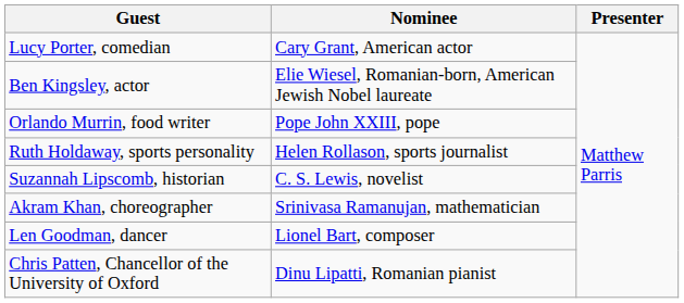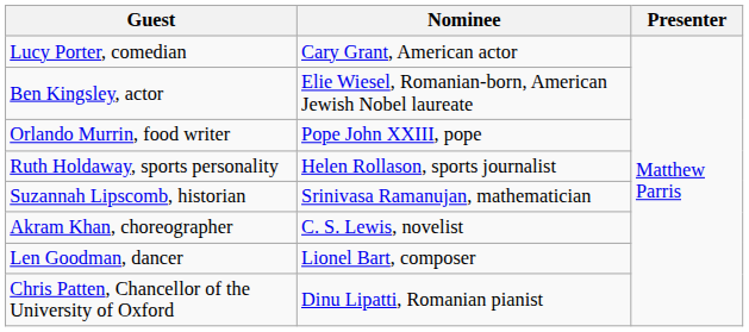 <table class="wikitable">
 <tr>
 <th>Guest</th>
 <th>Nominee</th>
 <th>Presenter</th>
 </tr>
 <tr>
 <td><a href='#'>Lucy Porter</a>, comedian</td>
 <td><a href='#'>Cary Grant</a>, American actor</td>
 <td rowspan=8><a href='#'>Matthew Parris</a></td>
 </tr>
 <tr>
 <td><a href='#'>Ben Kingsley</a>, actor</td>
 <td><a href='#'>Elie Wiesel</a>, Romanian-born, American Jewish Nobel laureate</td>
 </tr>
 <tr>
 <td><a href='#'>Orlando Murrin</a>, food writer</td>
 <td><a href='#'>Pope John XXIII</a>, pope</td>
 </tr>
 <tr>
 <td><a href='#'>Ruth Holdaway</a>, sports personality</td>
 <td><a href='#'>Helen Rollason</a>, sports journalist</td>
 </tr>
 <tr>
 <td><a href='#'>Suzannah Lipscomb</a>, historian</td>
-<td><a href='#'>C. S. Lewis</a>, novelist</td>
+<td><a href='#'>Srinivasa Ramanujan</a>, mathematician</td>
 </tr>
 <tr>
 <td><a href='#'>Akram Khan</a>, choreographer</td>
-<td><a href='#'>Srinivasa Ramanujan</a>, mathematician</td>
+<td><a href='#'>C. S. Lewis</a>, novelist</td>
 </tr>
 <tr>
 <td><a href='#'>Len Goodman</a>, dancer</td>
 <td><a href='#'>Lionel Bart</a>, composer</td>
 </tr>
 <tr>
 <td><a href='#'>Chris Patten</a>, Chancellor of the University of Oxford</td>
 <td><a href='#'>Dinu Lipatti</a>, Romanian pianist</td>
 </tr>
 </table>
